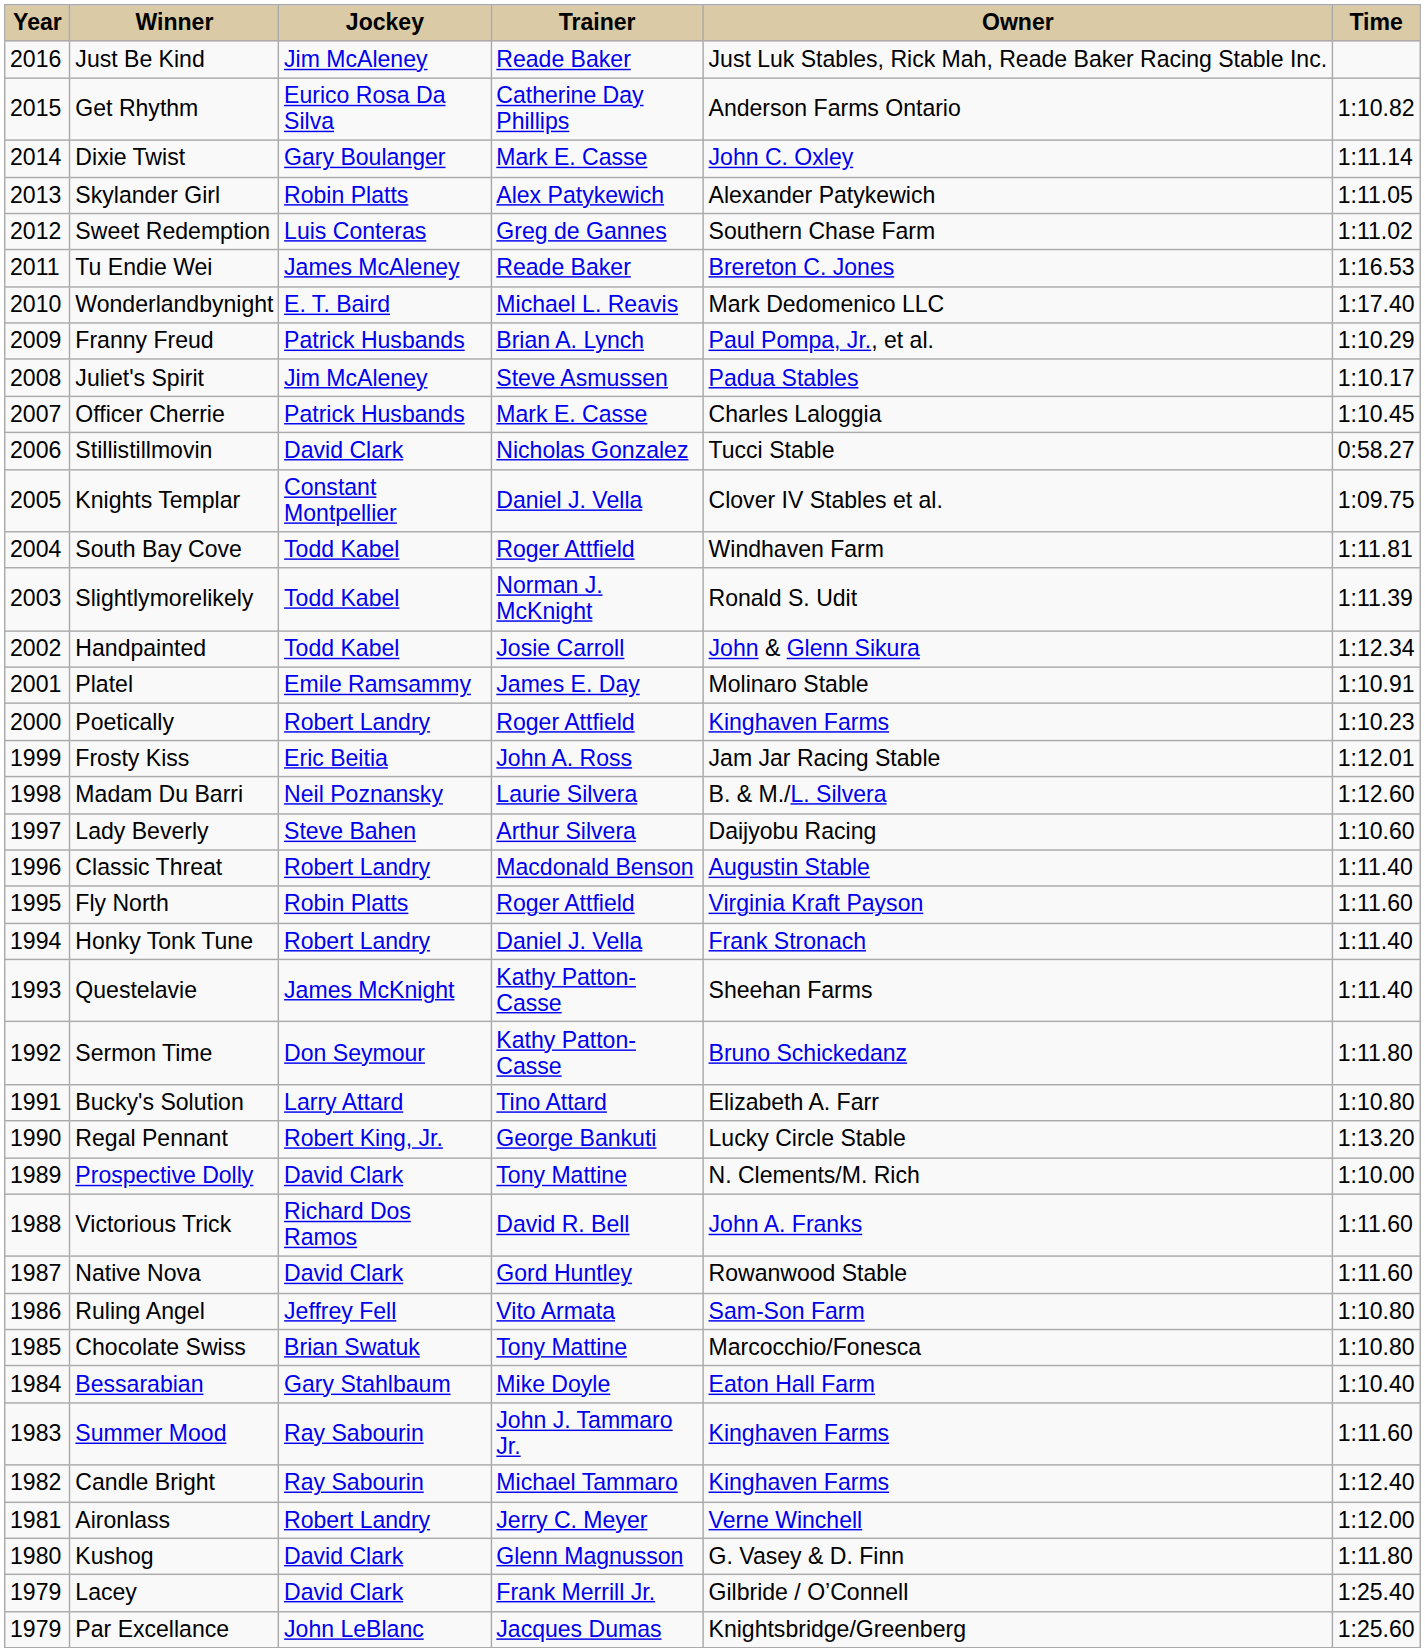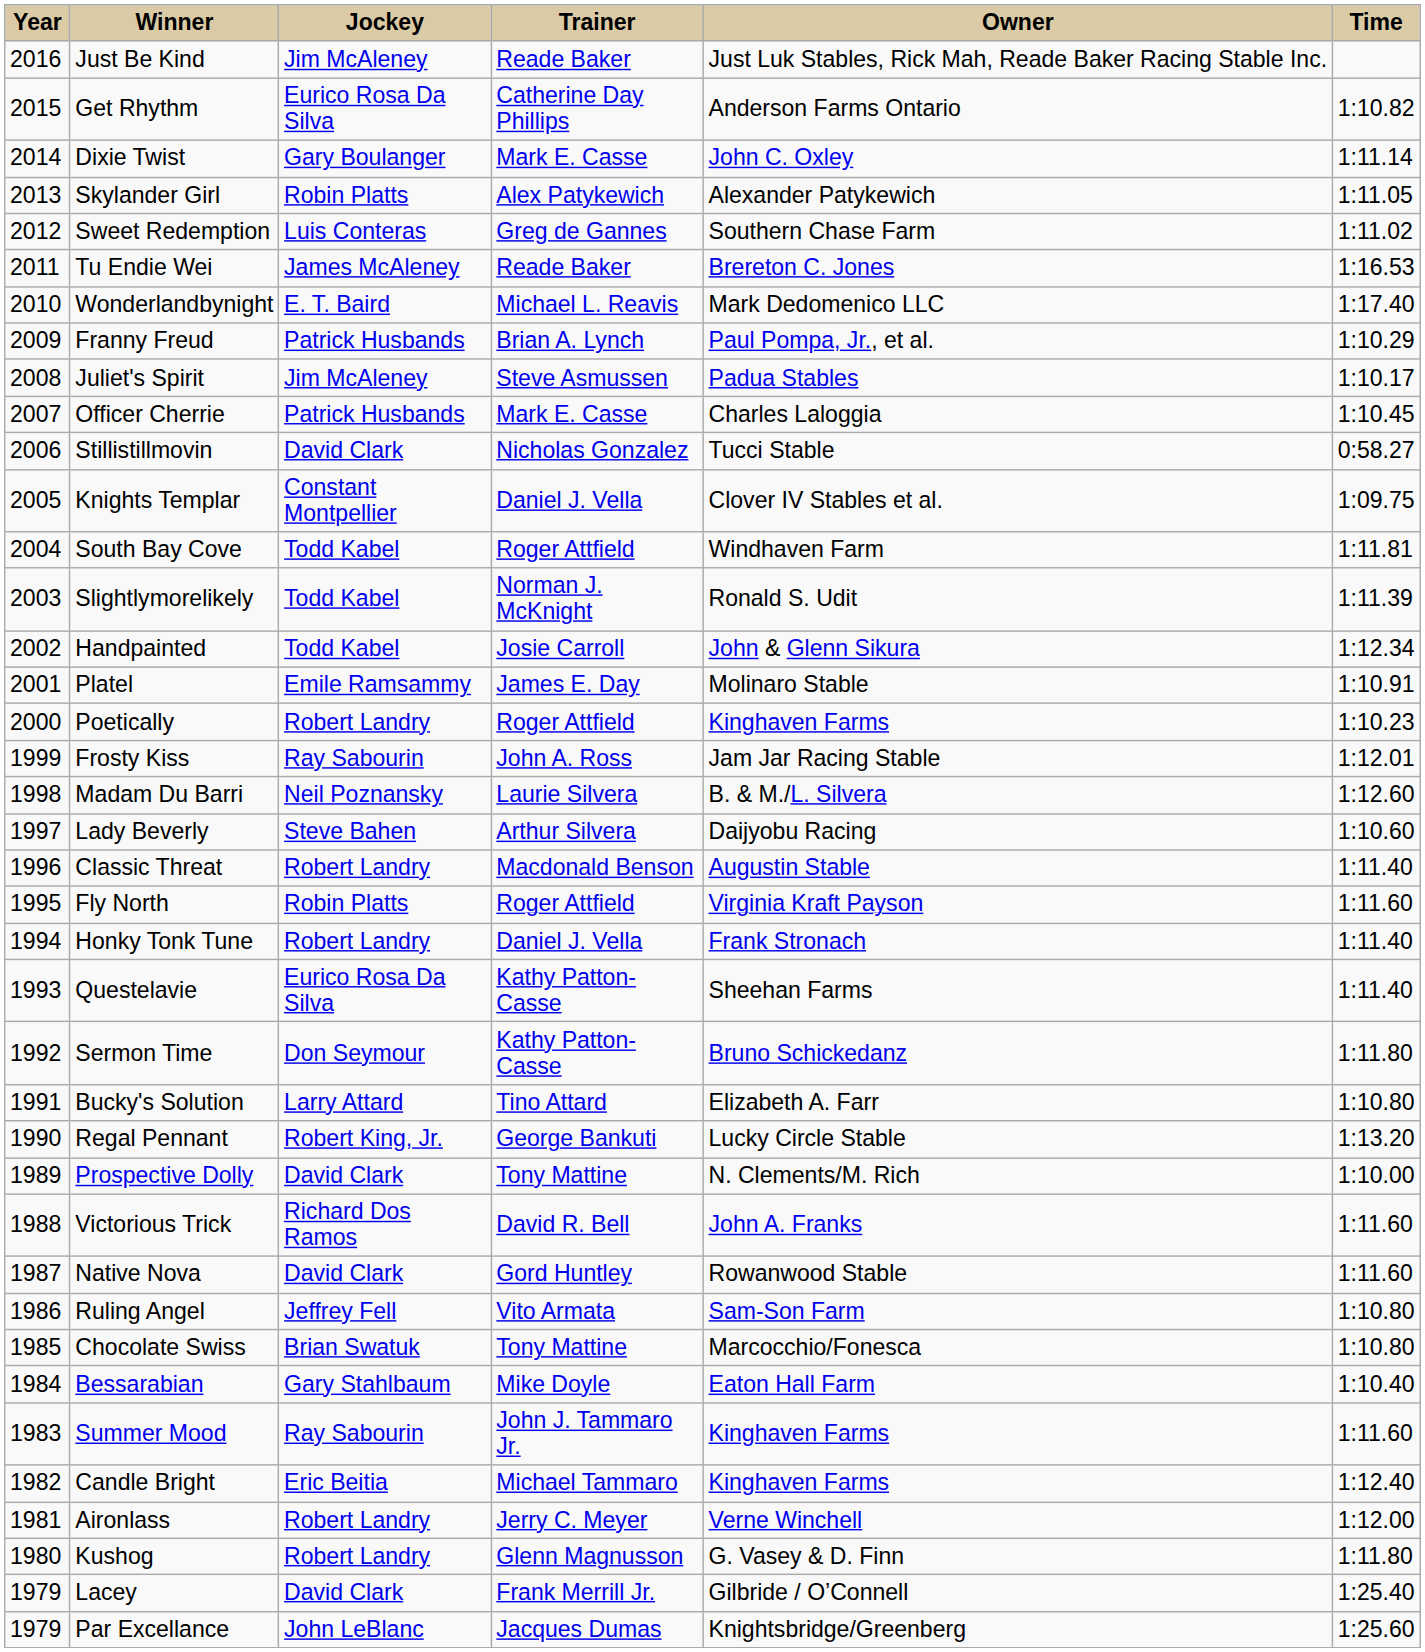 <table class="wikitable sortable">
 <tr>
 <th style="background-color:#DACAA5; width:38px">Year <br></th>
 <th style="background-color:#DACAA5; width:135px">Winner <br></th>
 <th style="background-color:#DACAA5; width:140px">Jockey <br></th>
 <th style="background-color:#DACAA5; width:140px">Trainer <br></th>
 <th style="background-color:#DACAA5">Owner</th>
 <th style="background-color:#DACAA5; width:25px">Time</th>
 </tr>
 <tr>
 <td>2016</td>
 <td>Just Be Kind</td>
 <td><a href='#'>Jim McAleney</a></td>
 <td><a href='#'>Reade Baker</a></td>
 <td>Just Luk Stables, Rick Mah, Reade Baker Racing Stable Inc.</td>
 <td></td>
 </tr>
 <tr>
 <td>2015</td>
 <td>Get Rhythm</td>
 <td><a href='#'>Eurico Rosa Da Silva</a></td>
 <td><a href='#'>Catherine Day Phillips</a></td>
 <td>Anderson Farms Ontario</td>
 <td>1:10.82</td>
 </tr>
 <tr>
 <td>2014</td>
 <td>Dixie Twist</td>
 <td><a href='#'>Gary Boulanger</a></td>
 <td><a href='#'>Mark E. Casse</a></td>
 <td><a href='#'>John C. Oxley</a></td>
 <td>1:11.14</td>
 </tr>
 <tr>
 <td>2013</td>
 <td>Skylander Girl</td>
 <td><a href='#'>Robin Platts</a></td>
 <td><a href='#'>Alex Patykewich</a></td>
 <td>Alexander Patykewich</td>
 <td>1:11.05</td>
 </tr>
 <tr>
 <td>2012</td>
 <td>Sweet Redemption</td>
 <td><a href='#'>Luis Conteras</a></td>
 <td><a href='#'>Greg de Gannes</a></td>
 <td>Southern Chase Farm</td>
 <td>1:11.02</td>
 </tr>
 <tr>
 <td>2011</td>
 <td>Tu Endie Wei</td>
 <td><a href='#'>James McAleney</a></td>
 <td><a href='#'>Reade Baker</a></td>
 <td><a href='#'>Brereton C. Jones</a></td>
 <td>1:16.53</td>
 </tr>
 <tr>
 <td>2010</td>
 <td>Wonderlandbynight</td>
 <td><a href='#'>E. T. Baird</a></td>
 <td><a href='#'>Michael L. Reavis</a></td>
 <td>Mark Dedomenico LLC</td>
 <td>1:17.40</td>
 </tr>
 <tr>
 <td>2009</td>
 <td>Franny Freud</td>
 <td><a href='#'>Patrick Husbands</a></td>
 <td><a href='#'>Brian A. Lynch</a></td>
 <td><a href='#'>Paul Pompa, Jr.</a>, et al.</td>
 <td>1:10.29</td>
 </tr>
 <tr>
 <td>2008</td>
 <td>Juliet's Spirit</td>
 <td><a href='#'>Jim McAleney</a></td>
 <td><a href='#'>Steve Asmussen</a></td>
 <td><a href='#'>Padua Stables</a></td>
 <td>1:10.17</td>
 </tr>
 <tr>
 <td>2007</td>
 <td>Officer Cherrie</td>
 <td><a href='#'>Patrick Husbands</a></td>
 <td><a href='#'>Mark E. Casse</a></td>
 <td>Charles Laloggia</td>
 <td>1:10.45</td>
 </tr>
 <tr>
 <td>2006</td>
 <td>Stillistillmovin</td>
 <td><a href='#'>David Clark</a></td>
 <td><a href='#'>Nicholas Gonzalez</a></td>
 <td>Tucci Stable</td>
 <td>0:58.27</td>
 </tr>
 <tr>
 <td>2005</td>
 <td>Knights Templar</td>
 <td><a href='#'>Constant Montpellier</a></td>
 <td><a href='#'>Daniel J. Vella</a></td>
 <td>Clover IV Stables et al.</td>
 <td>1:09.75</td>
 </tr>
 <tr>
 <td>2004</td>
 <td>South Bay Cove</td>
 <td><a href='#'>Todd Kabel</a></td>
 <td><a href='#'>Roger Attfield</a></td>
 <td>Windhaven Farm</td>
 <td>1:11.81</td>
 </tr>
 <tr>
 <td>2003</td>
 <td>Slightlymorelikely</td>
 <td><a href='#'>Todd Kabel</a></td>
 <td><a href='#'>Norman J. McKnight</a></td>
 <td>Ronald S. Udit</td>
 <td>1:11.39</td>
 </tr>
 <tr>
 <td>2002</td>
 <td>Handpainted</td>
 <td><a href='#'>Todd Kabel</a></td>
 <td><a href='#'>Josie Carroll</a></td>
 <td><a href='#'>John</a> & <a href='#'>Glenn Sikura</a></td>
 <td>1:12.34</td>
 </tr>
 <tr>
 <td>2001</td>
 <td>Platel</td>
 <td><a href='#'>Emile Ramsammy</a></td>
 <td><a href='#'>James E. Day</a></td>
 <td>Molinaro Stable</td>
 <td>1:10.91</td>
 </tr>
 <tr>
 <td>2000</td>
 <td>Poetically</td>
 <td><a href='#'>Robert Landry</a></td>
 <td><a href='#'>Roger Attfield</a></td>
 <td><a href='#'>Kinghaven Farms</a></td>
 <td>1:10.23</td>
 </tr>
 <tr>
 <td>1999</td>
 <td>Frosty Kiss</td>
-<td><a href='#'>Eric Beitia</a></td>
+<td><a href='#'>Ray Sabourin</a></td>
 <td><a href='#'>John A. Ross</a></td>
 <td>Jam Jar Racing Stable</td>
 <td>1:12.01</td>
 </tr>
 <tr>
 <td>1998</td>
 <td>Madam Du Barri</td>
 <td><a href='#'>Neil Poznansky</a></td>
 <td><a href='#'>Laurie Silvera</a></td>
 <td>B. & M./<a href='#'>L. Silvera</a></td>
 <td>1:12.60</td>
 </tr>
 <tr>
 <td>1997</td>
 <td>Lady Beverly</td>
 <td><a href='#'>Steve Bahen</a></td>
 <td><a href='#'>Arthur Silvera</a></td>
 <td>Daijyobu Racing</td>
 <td>1:10.60</td>
 </tr>
 <tr>
 <td>1996</td>
 <td>Classic Threat</td>
 <td><a href='#'>Robert Landry</a></td>
 <td><a href='#'>Macdonald Benson</a></td>
 <td><a href='#'>Augustin Stable</a></td>
 <td>1:11.40</td>
 </tr>
 <tr>
 <td>1995</td>
 <td>Fly North</td>
 <td><a href='#'>Robin Platts</a></td>
 <td><a href='#'>Roger Attfield</a></td>
 <td><a href='#'>Virginia Kraft Payson</a></td>
 <td>1:11.60</td>
 </tr>
 <tr>
 <td>1994</td>
 <td>Honky Tonk Tune</td>
 <td><a href='#'>Robert Landry</a></td>
 <td><a href='#'>Daniel J. Vella</a></td>
 <td><a href='#'>Frank Stronach</a></td>
 <td>1:11.40</td>
 </tr>
 <tr>
 <td>1993</td>
 <td>Questelavie</td>
-<td><a href='#'>James McKnight</a></td>
+<td><a href='#'>Eurico Rosa Da Silva</a></td>
 <td><a href='#'>Kathy Patton-Casse</a></td>
 <td>Sheehan Farms</td>
 <td>1:11.40</td>
 </tr>
 <tr>
 <td>1992</td>
 <td>Sermon Time</td>
 <td><a href='#'>Don Seymour</a></td>
 <td><a href='#'>Kathy Patton-Casse</a></td>
 <td><a href='#'>Bruno Schickedanz</a></td>
 <td>1:11.80</td>
 </tr>
 <tr>
 <td>1991</td>
 <td>Bucky's Solution</td>
 <td><a href='#'>Larry Attard</a></td>
 <td><a href='#'>Tino Attard</a></td>
 <td>Elizabeth A. Farr</td>
 <td>1:10.80</td>
 </tr>
 <tr>
 <td>1990</td>
 <td>Regal Pennant</td>
 <td><a href='#'>Robert King, Jr.</a></td>
 <td><a href='#'>George Bankuti</a></td>
 <td>Lucky Circle Stable</td>
 <td>1:13.20</td>
 </tr>
 <tr>
 <td>1989</td>
 <td><a href='#'>Prospective Dolly</a></td>
 <td><a href='#'>David Clark</a></td>
 <td><a href='#'>Tony Mattine</a></td>
 <td>N. Clements/M. Rich</td>
 <td>1:10.00</td>
 </tr>
 <tr>
 <td>1988</td>
 <td>Victorious Trick</td>
 <td><a href='#'>Richard Dos Ramos</a></td>
 <td><a href='#'>David R. Bell</a></td>
 <td><a href='#'>John A. Franks</a></td>
 <td>1:11.60</td>
 </tr>
 <tr>
 <td>1987</td>
 <td>Native Nova</td>
 <td><a href='#'>David Clark</a></td>
 <td><a href='#'>Gord Huntley</a></td>
 <td>Rowanwood Stable</td>
 <td>1:11.60</td>
 </tr>
 <tr>
 <td>1986</td>
 <td>Ruling Angel</td>
 <td><a href='#'>Jeffrey Fell</a></td>
 <td><a href='#'>Vito Armata</a></td>
 <td><a href='#'>Sam-Son Farm</a></td>
 <td>1:10.80</td>
 </tr>
 <tr>
 <td>1985</td>
 <td>Chocolate Swiss</td>
 <td><a href='#'>Brian Swatuk</a></td>
 <td><a href='#'>Tony Mattine</a></td>
 <td>Marcocchio/Fonesca</td>
 <td>1:10.80</td>
 </tr>
 <tr>
 <td>1984</td>
 <td><a href='#'>Bessarabian</a></td>
 <td><a href='#'>Gary Stahlbaum</a></td>
 <td><a href='#'>Mike Doyle</a></td>
 <td><a href='#'>Eaton Hall Farm</a></td>
 <td>1:10.40</td>
 </tr>
 <tr>
 <td>1983</td>
 <td><a href='#'>Summer Mood</a></td>
 <td><a href='#'>Ray Sabourin</a></td>
 <td><a href='#'>John J. Tammaro Jr.</a></td>
 <td><a href='#'>Kinghaven Farms</a></td>
 <td>1:11.60</td>
 </tr>
 <tr>
 <td>1982</td>
 <td>Candle Bright</td>
-<td><a href='#'>Ray Sabourin</a></td>
+<td><a href='#'>Eric Beitia</a></td>
 <td><a href='#'>Michael Tammaro</a></td>
 <td><a href='#'>Kinghaven Farms</a></td>
 <td>1:12.40</td>
 </tr>
 <tr>
 <td>1981</td>
 <td>Aironlass</td>
 <td><a href='#'>Robert Landry</a></td>
 <td><a href='#'>Jerry C. Meyer</a></td>
 <td><a href='#'>Verne Winchell</a></td>
 <td>1:12.00</td>
 </tr>
 <tr>
 <td>1980</td>
 <td>Kushog</td>
-<td><a href='#'>David Clark</a></td>
+<td><a href='#'>Robert Landry</a></td>
 <td><a href='#'>Glenn Magnusson</a></td>
 <td>G. Vasey & D. Finn</td>
 <td>1:11.80</td>
 </tr>
 <tr>
 <td>1979</td>
 <td>Lacey</td>
 <td><a href='#'>David Clark</a></td>
 <td><a href='#'>Frank Merrill Jr.</a></td>
 <td>Gilbride / O’Connell</td>
 <td>1:25.40</td>
 </tr>
 <tr>
 <td>1979</td>
 <td>Par Excellance</td>
 <td><a href='#'>John LeBlanc</a></td>
 <td><a href='#'>Jacques Dumas</a></td>
 <td>Knightsbridge/Greenberg</td>
 <td>1:25.60</td>
 </tr>
 <tr>
 </tr>
 </table>
